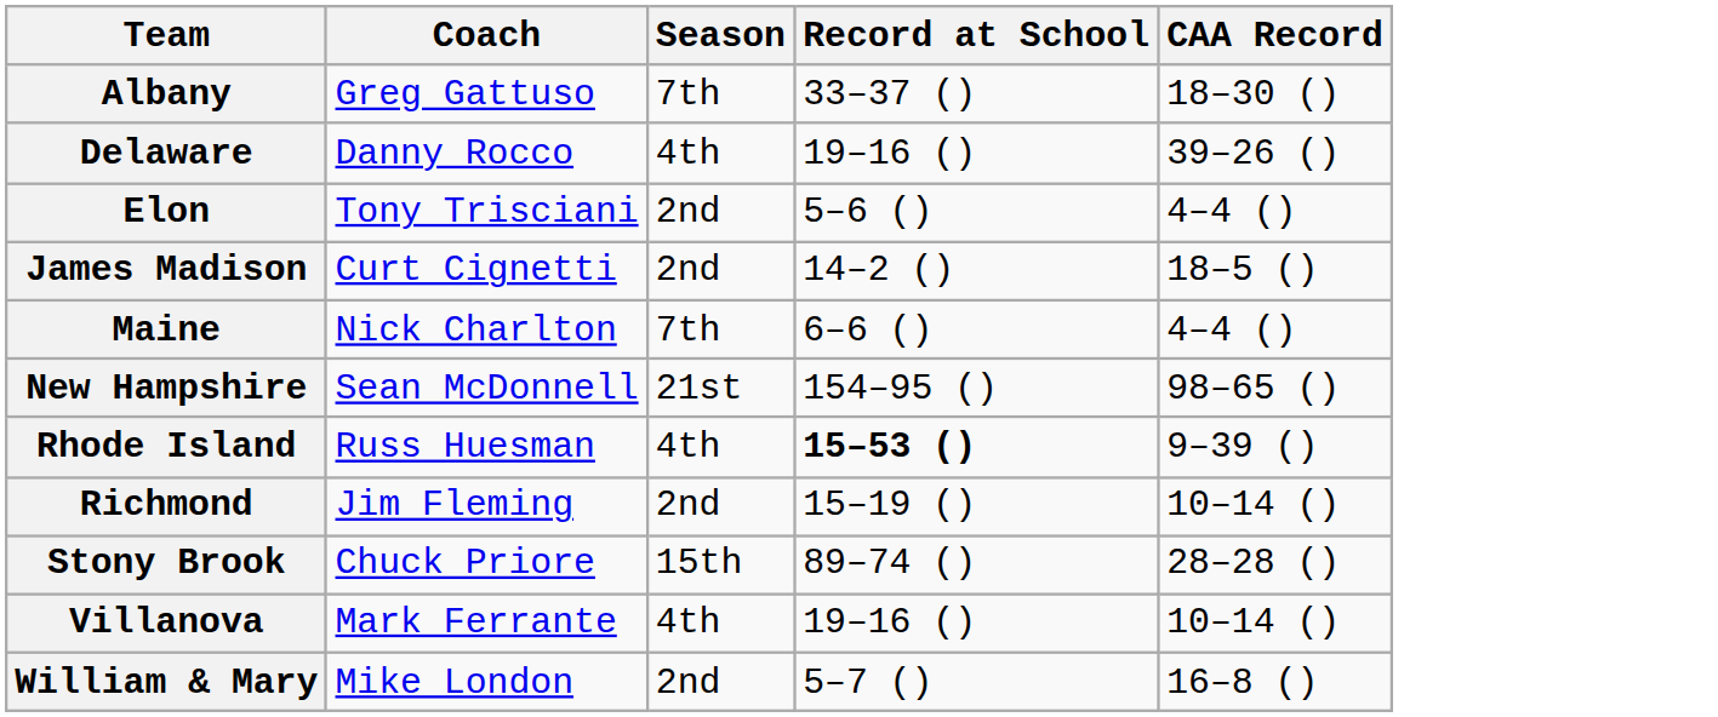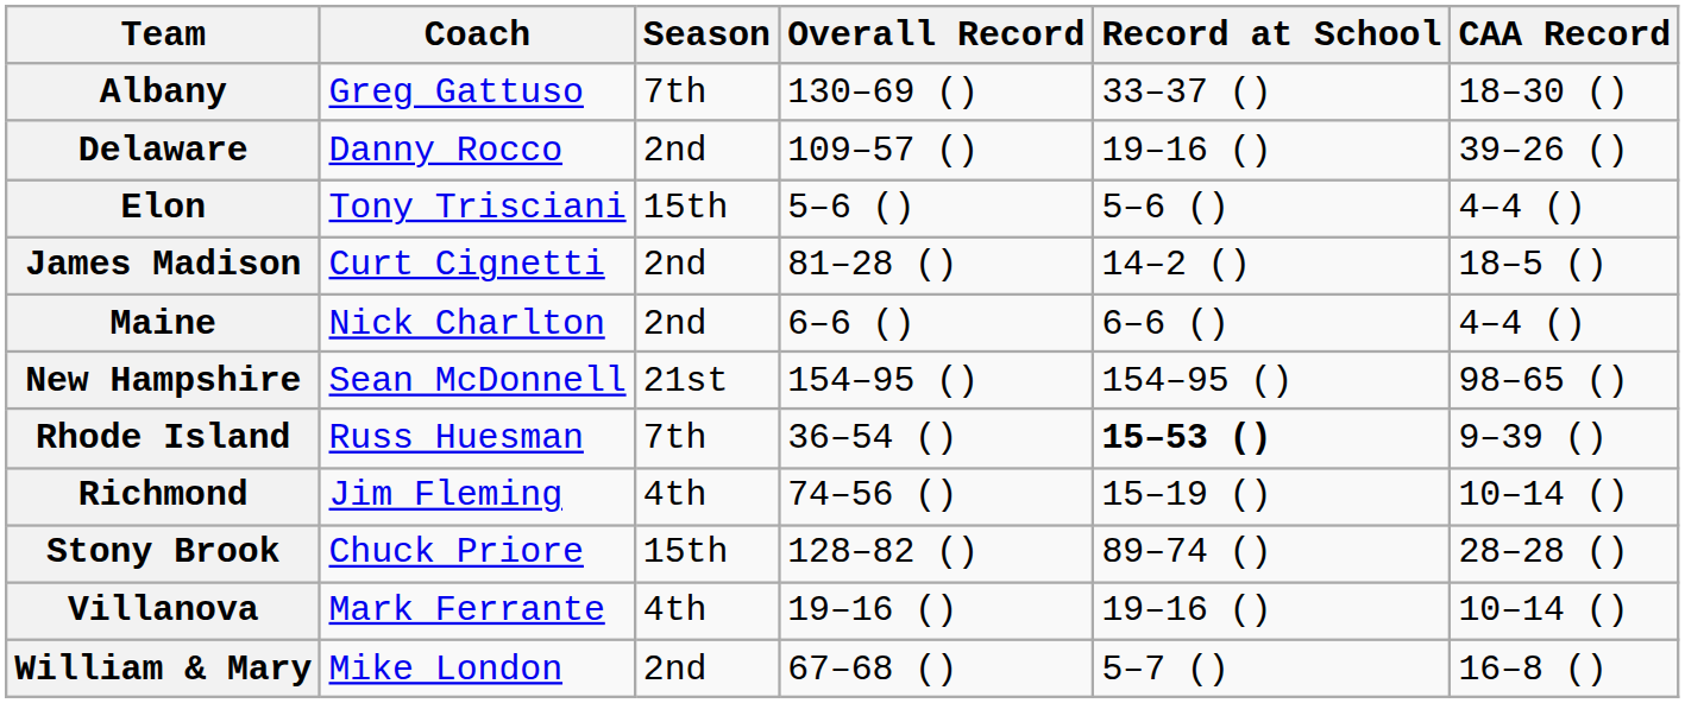 <table class="wikitable sortable">
 <tr>
 <th>Team</th>
 <th>Coach</th>
 <th>Season</th>
+<th>Overall Record</th>
 <th>Record at School</th>
 <th>CAA Record</th>
 </tr>
 <tr>
 <th style=>Albany</th>
 <td><a href='#'>Greg Gattuso</a></td>
 <td>7th</td>
+<td>130–69 ()</td>
 <td>33–37 ()</td>
 <td>18–30 ()</td>
 </tr>
 <tr>
 <th style=>Delaware</th>
 <td><a href='#'>Danny Rocco</a></td>
-<td>4th</td>
+<td>2nd</td>
+<td>109–57 ()</td>
 <td>19–16 ()</td>
 <td>39–26 ()</td>
 </tr>
 <tr>
 <th style=>Elon</th>
 <td><a href='#'>Tony Trisciani</a></td>
-<td>2nd</td>
+<td>15th</td>
+<td>5–6 ()</td>
 <td>5–6 ()</td>
 <td>4–4 ()</td>
 </tr>
 <tr>
 <th style=>James Madison</th>
 <td><a href='#'>Curt Cignetti</a></td>
 <td>2nd</td>
+<td>81–28 ()</td>
 <td>14–2 ()</td>
 <td>18–5 ()</td>
 </tr>
 <tr>
 <th style=>Maine</th>
 <td><a href='#'>Nick Charlton</a></td>
-<td>7th</td>
+<td>2nd</td>
+<td>6–6 ()</td>
 <td>6–6 ()</td>
 <td>4–4 ()</td>
 </tr>
 <tr>
 <th style=>New Hampshire</th>
 <td><a href='#'>Sean McDonnell</a></td>
 <td>21st</td>
 <td>154–95 ()</td>
+<td>154–95 ()</td>
 <td>98–65 ()</td>
 </tr>
 <tr>
 <th style=>Rhode Island</th>
 <td><a href='#'>Russ Huesman</a></td>
-<td>4th</td>
+<td>7th</td>
+<td>36–54 ()</td>
 <td><strong>15–53 ()</strong></td>
 <td>9–39 ()</td>
 </tr>
 <tr>
 <th style=>Richmond</th>
 <td><a href='#'>Jim Fleming</a></td>
-<td>2nd</td>
+<td>4th</td>
+<td>74–56 ()</td>
 <td>15–19 ()</td>
 <td>10–14 ()</td>
 </tr>
 <tr>
 <th style=>Stony Brook</th>
 <td><a href='#'>Chuck Priore</a></td>
 <td>15th</td>
+<td>128–82 ()</td>
 <td>89–74 ()</td>
 <td>28–28 ()</td>
 </tr>
 <tr>
 <th style=>Villanova</th>
 <td><a href='#'>Mark Ferrante</a></td>
 <td>4th</td>
 <td>19–16 ()</td>
+<td>19–16 ()</td>
 <td>10–14 ()</td>
 </tr>
 <tr>
 <th style=>William & Mary</th>
 <td><a href='#'>Mike London</a></td>
 <td>2nd</td>
+<td>67–68 ()</td>
 <td>5–7 ()</td>
 <td>16–8 ()</td>
 </tr>
 </table>
